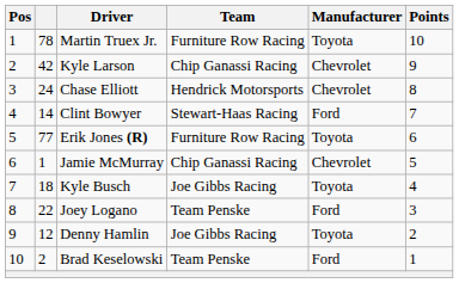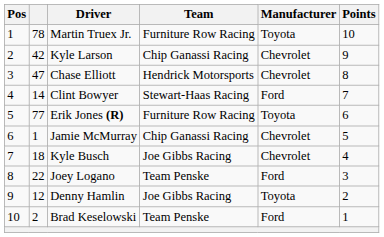 <table class="wikitable" style="font-size:98%">
 <tr>
 <th>Pos</th>
 <th></th>
 <th>Driver</th>
 <th>Team</th>
 <th>Manufacturer</th>
 <th>Points</th>
 </tr>
 <tr>
 <td>1</td>
 <td>78</td>
 <td>Martin Truex Jr.</td>
 <td>Furniture Row Racing</td>
 <td>Toyota</td>
 <td>10</td>
 </tr>
 <tr>
 <td>2</td>
 <td>42</td>
 <td>Kyle Larson</td>
 <td>Chip Ganassi Racing</td>
 <td>Chevrolet</td>
 <td>9</td>
 </tr>
 <tr>
 <td>3</td>
-<td>24</td>
+<td>47</td>
 <td>Chase Elliott</td>
 <td>Hendrick Motorsports</td>
 <td>Chevrolet</td>
 <td>8</td>
 </tr>
 <tr>
 <td>4</td>
 <td>14</td>
 <td>Clint Bowyer</td>
 <td>Stewart-Haas Racing</td>
 <td>Ford</td>
 <td>7</td>
 </tr>
 <tr>
 <td>5</td>
 <td>77</td>
 <td>Erik Jones <strong>(R)</strong></td>
 <td>Furniture Row Racing</td>
 <td>Toyota</td>
 <td>6</td>
 </tr>
 <tr>
 <td>6</td>
 <td>1</td>
 <td>Jamie McMurray</td>
 <td>Chip Ganassi Racing</td>
 <td>Chevrolet</td>
 <td>5</td>
 </tr>
 <tr>
 <td>7</td>
 <td>18</td>
 <td>Kyle Busch</td>
 <td>Joe Gibbs Racing</td>
-<td>Toyota</td>
+<td>Chevrolet</td>
 <td>4</td>
 </tr>
 <tr>
 <td>8</td>
 <td>22</td>
 <td>Joey Logano</td>
 <td>Team Penske</td>
 <td>Ford</td>
 <td>3</td>
 </tr>
 <tr>
 <td>9</td>
 <td>12</td>
 <td>Denny Hamlin</td>
 <td>Joe Gibbs Racing</td>
 <td>Toyota</td>
 <td>2</td>
 </tr>
 <tr>
 <td>10</td>
 <td>2</td>
 <td>Brad Keselowski</td>
 <td>Team Penske</td>
 <td>Ford</td>
 <td>1</td>
 </tr>
 <tr>
 <th colspan="6"></th>
 </tr>
 </table>
